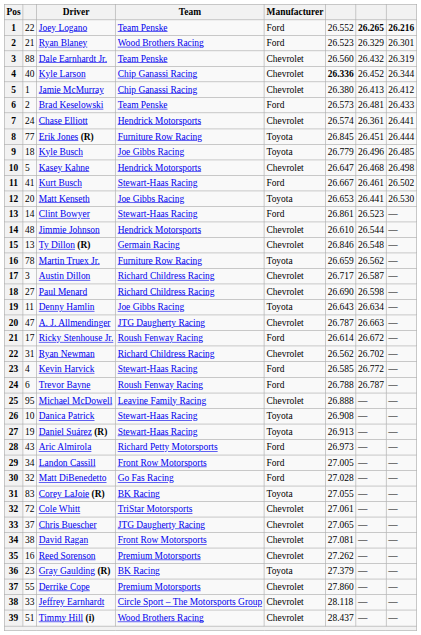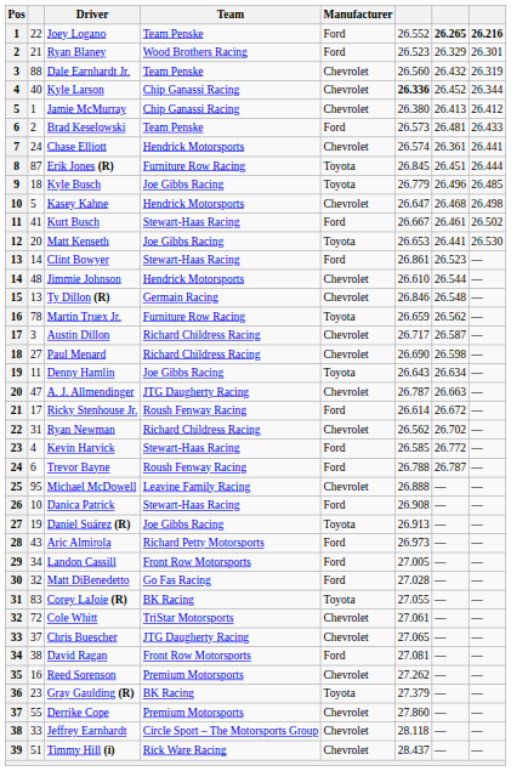 <table class="wikitable" style="font-size:95%">
 <tr>
 <th>Pos</th>
 <th></th>
 <th>Driver</th>
 <th>Team</th>
 <th>Manufacturer</th>
 <th></th>
 <th></th>
 <th></th>
 </tr>
 <tr>
 <th>1</th>
 <td>22</td>
 <td><a href='#'>Joey Logano</a></td>
 <td><a href='#'>Team Penske</a></td>
 <td>Ford</td>
 <td>26.552</td>
 <td><strong>26.265</strong></td>
 <td><strong>26.216</strong></td>
 </tr>
 <tr>
 <th>2</th>
 <td>21</td>
 <td><a href='#'>Ryan Blaney</a></td>
 <td><a href='#'>Wood Brothers Racing</a></td>
 <td>Ford</td>
 <td>26.523</td>
 <td>26.329</td>
 <td>26.301</td>
 </tr>
 <tr>
 <th>3</th>
 <td>88</td>
 <td><a href='#'>Dale Earnhardt Jr.</a></td>
 <td><a href='#'>Team Penske</a></td>
 <td>Chevrolet</td>
 <td>26.560</td>
 <td>26.432</td>
 <td>26.319</td>
 </tr>
 <tr>
 <th>4</th>
 <td>40</td>
 <td><a href='#'>Kyle Larson</a></td>
 <td><a href='#'>Chip Ganassi Racing</a></td>
 <td>Chevrolet</td>
 <td><strong>26.336</strong></td>
 <td>26.452</td>
 <td>26.344</td>
 </tr>
 <tr>
 <th>5</th>
 <td>1</td>
 <td><a href='#'>Jamie McMurray</a></td>
 <td><a href='#'>Chip Ganassi Racing</a></td>
 <td>Chevrolet</td>
 <td>26.380</td>
 <td>26.413</td>
 <td>26.412</td>
 </tr>
 <tr>
 <th>6</th>
 <td>2</td>
 <td><a href='#'>Brad Keselowski</a></td>
 <td><a href='#'>Team Penske</a></td>
 <td>Ford</td>
 <td>26.573</td>
 <td>26.481</td>
 <td>26.433</td>
 </tr>
 <tr>
 <th>7</th>
 <td>24</td>
 <td><a href='#'>Chase Elliott</a></td>
 <td><a href='#'>Hendrick Motorsports</a></td>
 <td>Chevrolet</td>
 <td>26.574</td>
 <td>26.361</td>
 <td>26.441</td>
 </tr>
 <tr>
 <th>8</th>
-<td>77</td>
+<td>87</td>
 <td><a href='#'>Erik Jones</a> <strong>(R)</strong></td>
 <td><a href='#'>Furniture Row Racing</a></td>
 <td>Toyota</td>
 <td>26.845</td>
 <td>26.451</td>
 <td>26.444</td>
 </tr>
 <tr>
 <th>9</th>
 <td>18</td>
 <td><a href='#'>Kyle Busch</a></td>
 <td><a href='#'>Joe Gibbs Racing</a></td>
 <td>Toyota</td>
 <td>26.779</td>
 <td>26.496</td>
 <td>26.485</td>
 </tr>
 <tr>
 <th>10</th>
 <td>5</td>
 <td><a href='#'>Kasey Kahne</a></td>
 <td><a href='#'>Hendrick Motorsports</a></td>
 <td>Chevrolet</td>
 <td>26.647</td>
 <td>26.468</td>
 <td>26.498</td>
 </tr>
 <tr>
 <th>11</th>
 <td>41</td>
 <td><a href='#'>Kurt Busch</a></td>
 <td><a href='#'>Stewart-Haas Racing</a></td>
 <td>Ford</td>
 <td>26.667</td>
 <td>26.461</td>
 <td>26.502</td>
 </tr>
 <tr>
 <th>12</th>
 <td>20</td>
 <td><a href='#'>Matt Kenseth</a></td>
 <td><a href='#'>Joe Gibbs Racing</a></td>
 <td>Toyota</td>
 <td>26.653</td>
 <td>26.441</td>
 <td>26.530</td>
 </tr>
 <tr>
 <th>13</th>
 <td>14</td>
 <td><a href='#'>Clint Bowyer</a></td>
 <td><a href='#'>Stewart-Haas Racing</a></td>
 <td>Ford</td>
 <td>26.861</td>
 <td>26.523</td>
 <td>—</td>
 </tr>
 <tr>
 <th>14</th>
 <td>48</td>
 <td><a href='#'>Jimmie Johnson</a></td>
 <td><a href='#'>Hendrick Motorsports</a></td>
 <td>Chevrolet</td>
 <td>26.610</td>
 <td>26.544</td>
 <td>—</td>
 </tr>
 <tr>
 <th>15</th>
 <td>13</td>
 <td><a href='#'>Ty Dillon</a> <strong>(R)</strong></td>
 <td><a href='#'>Germain Racing</a></td>
 <td>Chevrolet</td>
 <td>26.846</td>
 <td>26.548</td>
 <td>—</td>
 </tr>
 <tr>
 <th>16</th>
 <td>78</td>
 <td><a href='#'>Martin Truex Jr.</a></td>
 <td><a href='#'>Furniture Row Racing</a></td>
 <td>Toyota</td>
 <td>26.659</td>
 <td>26.562</td>
 <td>—</td>
 </tr>
 <tr>
 <th>17</th>
 <td>3</td>
 <td><a href='#'>Austin Dillon</a></td>
 <td><a href='#'>Richard Childress Racing</a></td>
 <td>Chevrolet</td>
 <td>26.717</td>
 <td>26.587</td>
 <td>—</td>
 </tr>
 <tr>
 <th>18</th>
 <td>27</td>
 <td><a href='#'>Paul Menard</a></td>
 <td><a href='#'>Richard Childress Racing</a></td>
 <td>Chevrolet</td>
 <td>26.690</td>
 <td>26.598</td>
 <td>—</td>
 </tr>
 <tr>
 <th>19</th>
 <td>11</td>
 <td><a href='#'>Denny Hamlin</a></td>
 <td><a href='#'>Joe Gibbs Racing</a></td>
 <td>Toyota</td>
 <td>26.643</td>
 <td>26.634</td>
 <td>—</td>
 </tr>
 <tr>
 <th>20</th>
 <td>47</td>
 <td><a href='#'>A. J. Allmendinger</a></td>
 <td><a href='#'>JTG Daugherty Racing</a></td>
 <td>Chevrolet</td>
 <td>26.787</td>
 <td>26.663</td>
 <td>—</td>
 </tr>
 <tr>
 <th>21</th>
 <td>17</td>
 <td><a href='#'>Ricky Stenhouse Jr.</a></td>
 <td><a href='#'>Roush Fenway Racing</a></td>
 <td>Ford</td>
 <td>26.614</td>
 <td>26.672</td>
 <td>—</td>
 </tr>
 <tr>
 <th>22</th>
 <td>31</td>
 <td><a href='#'>Ryan Newman</a></td>
 <td><a href='#'>Richard Childress Racing</a></td>
 <td>Chevrolet</td>
 <td>26.562</td>
 <td>26.702</td>
 <td>—</td>
 </tr>
 <tr>
 <th>23</th>
 <td>4</td>
 <td><a href='#'>Kevin Harvick</a></td>
 <td><a href='#'>Stewart-Haas Racing</a></td>
 <td>Ford</td>
 <td>26.585</td>
 <td>26.772</td>
 <td>—</td>
 </tr>
 <tr>
 <th>24</th>
 <td>6</td>
 <td><a href='#'>Trevor Bayne</a></td>
 <td><a href='#'>Roush Fenway Racing</a></td>
 <td>Ford</td>
 <td>26.788</td>
 <td>26.787</td>
 <td>—</td>
 </tr>
 <tr>
 <th>25</th>
 <td>95</td>
 <td><a href='#'>Michael McDowell</a></td>
 <td><a href='#'>Leavine Family Racing</a></td>
 <td>Chevrolet</td>
 <td>26.888</td>
 <td>—</td>
 <td>—</td>
 </tr>
 <tr>
 <th>26</th>
 <td>10</td>
 <td><a href='#'>Danica Patrick</a></td>
 <td><a href='#'>Stewart-Haas Racing</a></td>
-<td>Toyota</td>
+<td>Ford</td>
 <td>26.908</td>
 <td>—</td>
 <td>—</td>
 </tr>
 <tr>
 <th>27</th>
 <td>19</td>
 <td><a href='#'>Daniel Suárez</a> <strong>(R)</strong></td>
-<td><a href='#'>Stewart-Haas Racing</a></td>
+<td><a href='#'>Joe Gibbs Racing</a></td>
 <td>Toyota</td>
 <td>26.913</td>
 <td>—</td>
 <td>—</td>
 </tr>
 <tr>
 <th>28</th>
 <td>43</td>
 <td><a href='#'>Aric Almirola</a></td>
 <td><a href='#'>Richard Petty Motorsports</a></td>
 <td>Ford</td>
 <td>26.973</td>
 <td>—</td>
 <td>—</td>
 </tr>
 <tr>
 <th>29</th>
 <td>34</td>
 <td><a href='#'>Landon Cassill</a></td>
 <td><a href='#'>Front Row Motorsports</a></td>
 <td>Ford</td>
 <td>27.005</td>
 <td>—</td>
 <td>—</td>
 </tr>
 <tr>
 <th>30</th>
 <td>32</td>
 <td><a href='#'>Matt DiBenedetto</a></td>
 <td><a href='#'>Go Fas Racing</a></td>
 <td>Ford</td>
 <td>27.028</td>
 <td>—</td>
 <td>—</td>
 </tr>
 <tr>
 <th>31</th>
 <td>83</td>
 <td><a href='#'>Corey LaJoie</a> <strong>(R)</strong></td>
 <td><a href='#'>BK Racing</a></td>
 <td>Toyota</td>
 <td>27.055</td>
 <td>—</td>
 <td>—</td>
 </tr>
 <tr>
 <th>32</th>
 <td>72</td>
 <td><a href='#'>Cole Whitt</a></td>
 <td><a href='#'>TriStar Motorsports</a></td>
 <td>Chevrolet</td>
 <td>27.061</td>
 <td>—</td>
 <td>—</td>
 </tr>
 <tr>
 <th>33</th>
 <td>37</td>
 <td><a href='#'>Chris Buescher</a></td>
 <td><a href='#'>JTG Daugherty Racing</a></td>
 <td>Chevrolet</td>
 <td>27.065</td>
 <td>—</td>
 <td>—</td>
 </tr>
 <tr>
 <th>34</th>
 <td>38</td>
 <td><a href='#'>David Ragan</a></td>
 <td><a href='#'>Front Row Motorsports</a></td>
-<td>Chevrolet</td>
+<td>Ford</td>
 <td>27.081</td>
 <td>—</td>
 <td>—</td>
 </tr>
 <tr>
 <th>35</th>
 <td>16</td>
 <td><a href='#'>Reed Sorenson</a></td>
 <td><a href='#'>Premium Motorsports</a></td>
 <td>Chevrolet</td>
 <td>27.262</td>
 <td>—</td>
 <td>—</td>
 </tr>
 <tr>
 <th>36</th>
 <td>23</td>
 <td><a href='#'>Gray Gaulding</a> <strong>(R)</strong></td>
 <td><a href='#'>BK Racing</a></td>
 <td>Toyota</td>
 <td>27.379</td>
 <td>—</td>
 <td>—</td>
 </tr>
 <tr>
 <th>37</th>
 <td>55</td>
 <td><a href='#'>Derrike Cope</a></td>
 <td><a href='#'>Premium Motorsports</a></td>
 <td>Chevrolet</td>
 <td>27.860</td>
 <td>—</td>
 <td>—</td>
 </tr>
 <tr>
 <th>38</th>
 <td>33</td>
 <td><a href='#'>Jeffrey Earnhardt</a></td>
 <td><a href='#'>Circle Sport – The Motorsports Group</a></td>
 <td>Chevrolet</td>
 <td>28.118</td>
 <td>—</td>
 <td>—</td>
 </tr>
 <tr>
 <th>39</th>
 <td>51</td>
 <td><a href='#'>Timmy Hill</a> <strong>(i)</strong></td>
-<td><a href='#'>Wood Brothers Racing</a></td>
+<td><a href='#'>Rick Ware Racing</a></td>
 <td>Chevrolet</td>
 <td>28.437</td>
 <td>—</td>
 <td>—</td>
 </tr>
 <tr>
 <th colspan="8"></th>
 </tr>
 </table>
